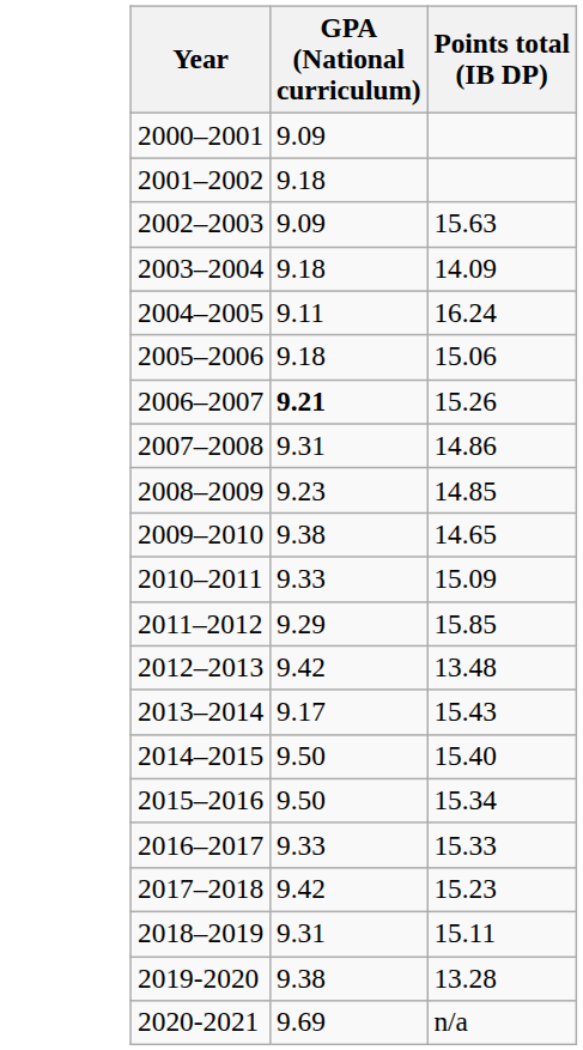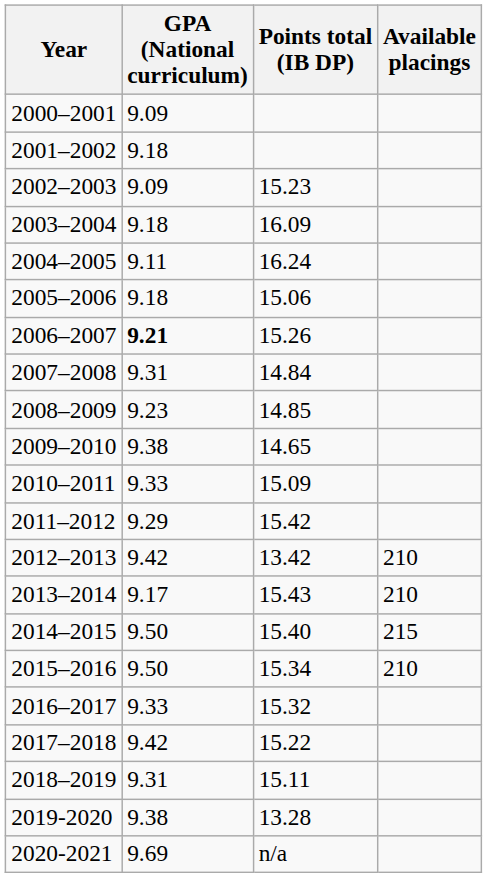 <table class="wikitable collapsible" align=right>
 <tr>
 <th>Year</th>
 <th>GPA<br>(National<br>curriculum)</th>
 <th>Points total<br>(IB DP)</th>
+<th>Available<br>placings</th>
 </tr>
 <tr>
 <td>2000–2001</td>
 <td> 9.09</td>
+<td></td>
 <td></td>
 </tr>
 <tr>
 <td>2001–2002</td>
 <td> 9.18</td>
 <td></td>
+<td></td>
 </tr>
 <tr>
 <td>2002–2003</td>
 <td> 9.09</td>
-<td> 15.63</td>
+<td> 15.23</td>
+<td></td>
 </tr>
 <tr>
 <td>2003–2004</td>
 <td> 9.18</td>
-<td> 14.09</td>
+<td> 16.09</td>
+<td></td>
 </tr>
 <tr>
 <td>2004–2005</td>
 <td> 9.11</td>
 <td> 16.24</td>
+<td></td>
 </tr>
 <tr>
 <td>2005–2006</td>
 <td> 9.18</td>
 <td> 15.06</td>
+<td></td>
 </tr>
 <tr>
 <td>2006–2007</td>
 <td><strong> 9.21</strong></td>
 <td> 15.26</td>
+<td></td>
 </tr>
 <tr>
 <td>2007–2008</td>
 <td> 9.31</td>
-<td> 14.86</td>
+<td> 14.84</td>
+<td></td>
 </tr>
 <tr>
 <td>2008–2009</td>
 <td> 9.23</td>
 <td> 14.85</td>
+<td></td>
 </tr>
 <tr>
 <td>2009–2010</td>
 <td> 9.38</td>
 <td> 14.65</td>
+<td></td>
 </tr>
 <tr>
 <td>2010–2011</td>
 <td> 9.33</td>
 <td> 15.09</td>
+<td></td>
 </tr>
 <tr>
 <td>2011–2012</td>
 <td> 9.29</td>
-<td> 15.85</td>
+<td> 15.42</td>
+<td></td>
 </tr>
 <tr>
 <td>2012–2013</td>
 <td> 9.42</td>
-<td> 13.48</td>
+<td> 13.42</td>
+<td> 210</td>
 </tr>
 <tr>
 <td>2013–2014</td>
 <td> 9.17</td>
 <td> 15.43</td>
+<td> 210</td>
 </tr>
 <tr>
 <td>2014–2015</td>
 <td> 9.50</td>
 <td> 15.40</td>
+<td> 215</td>
 </tr>
 <tr>
 <td>2015–2016</td>
 <td> 9.50</td>
 <td> 15.34</td>
+<td> 210</td>
 </tr>
 <tr>
 <td>2016–2017</td>
 <td> 9.33</td>
-<td> 15.33</td>
+<td> 15.32</td>
+<td></td>
 </tr>
 <tr>
 <td>2017–2018</td>
 <td> 9.42</td>
-<td> 15.23</td>
+<td> 15.22</td>
+<td></td>
 </tr>
 <tr>
 <td>2018–2019</td>
 <td> 9.31</td>
 <td> 15.11</td>
+<td></td>
 </tr>
 <tr>
 <td>2019-2020</td>
 <td> 9.38</td>
 <td> 13.28</td>
+<td></td>
 </tr>
 <tr>
 <td>2020-2021</td>
 <td> 9.69</td>
 <td> n/a</td>
+<td></td>
 </tr>
 </table>
